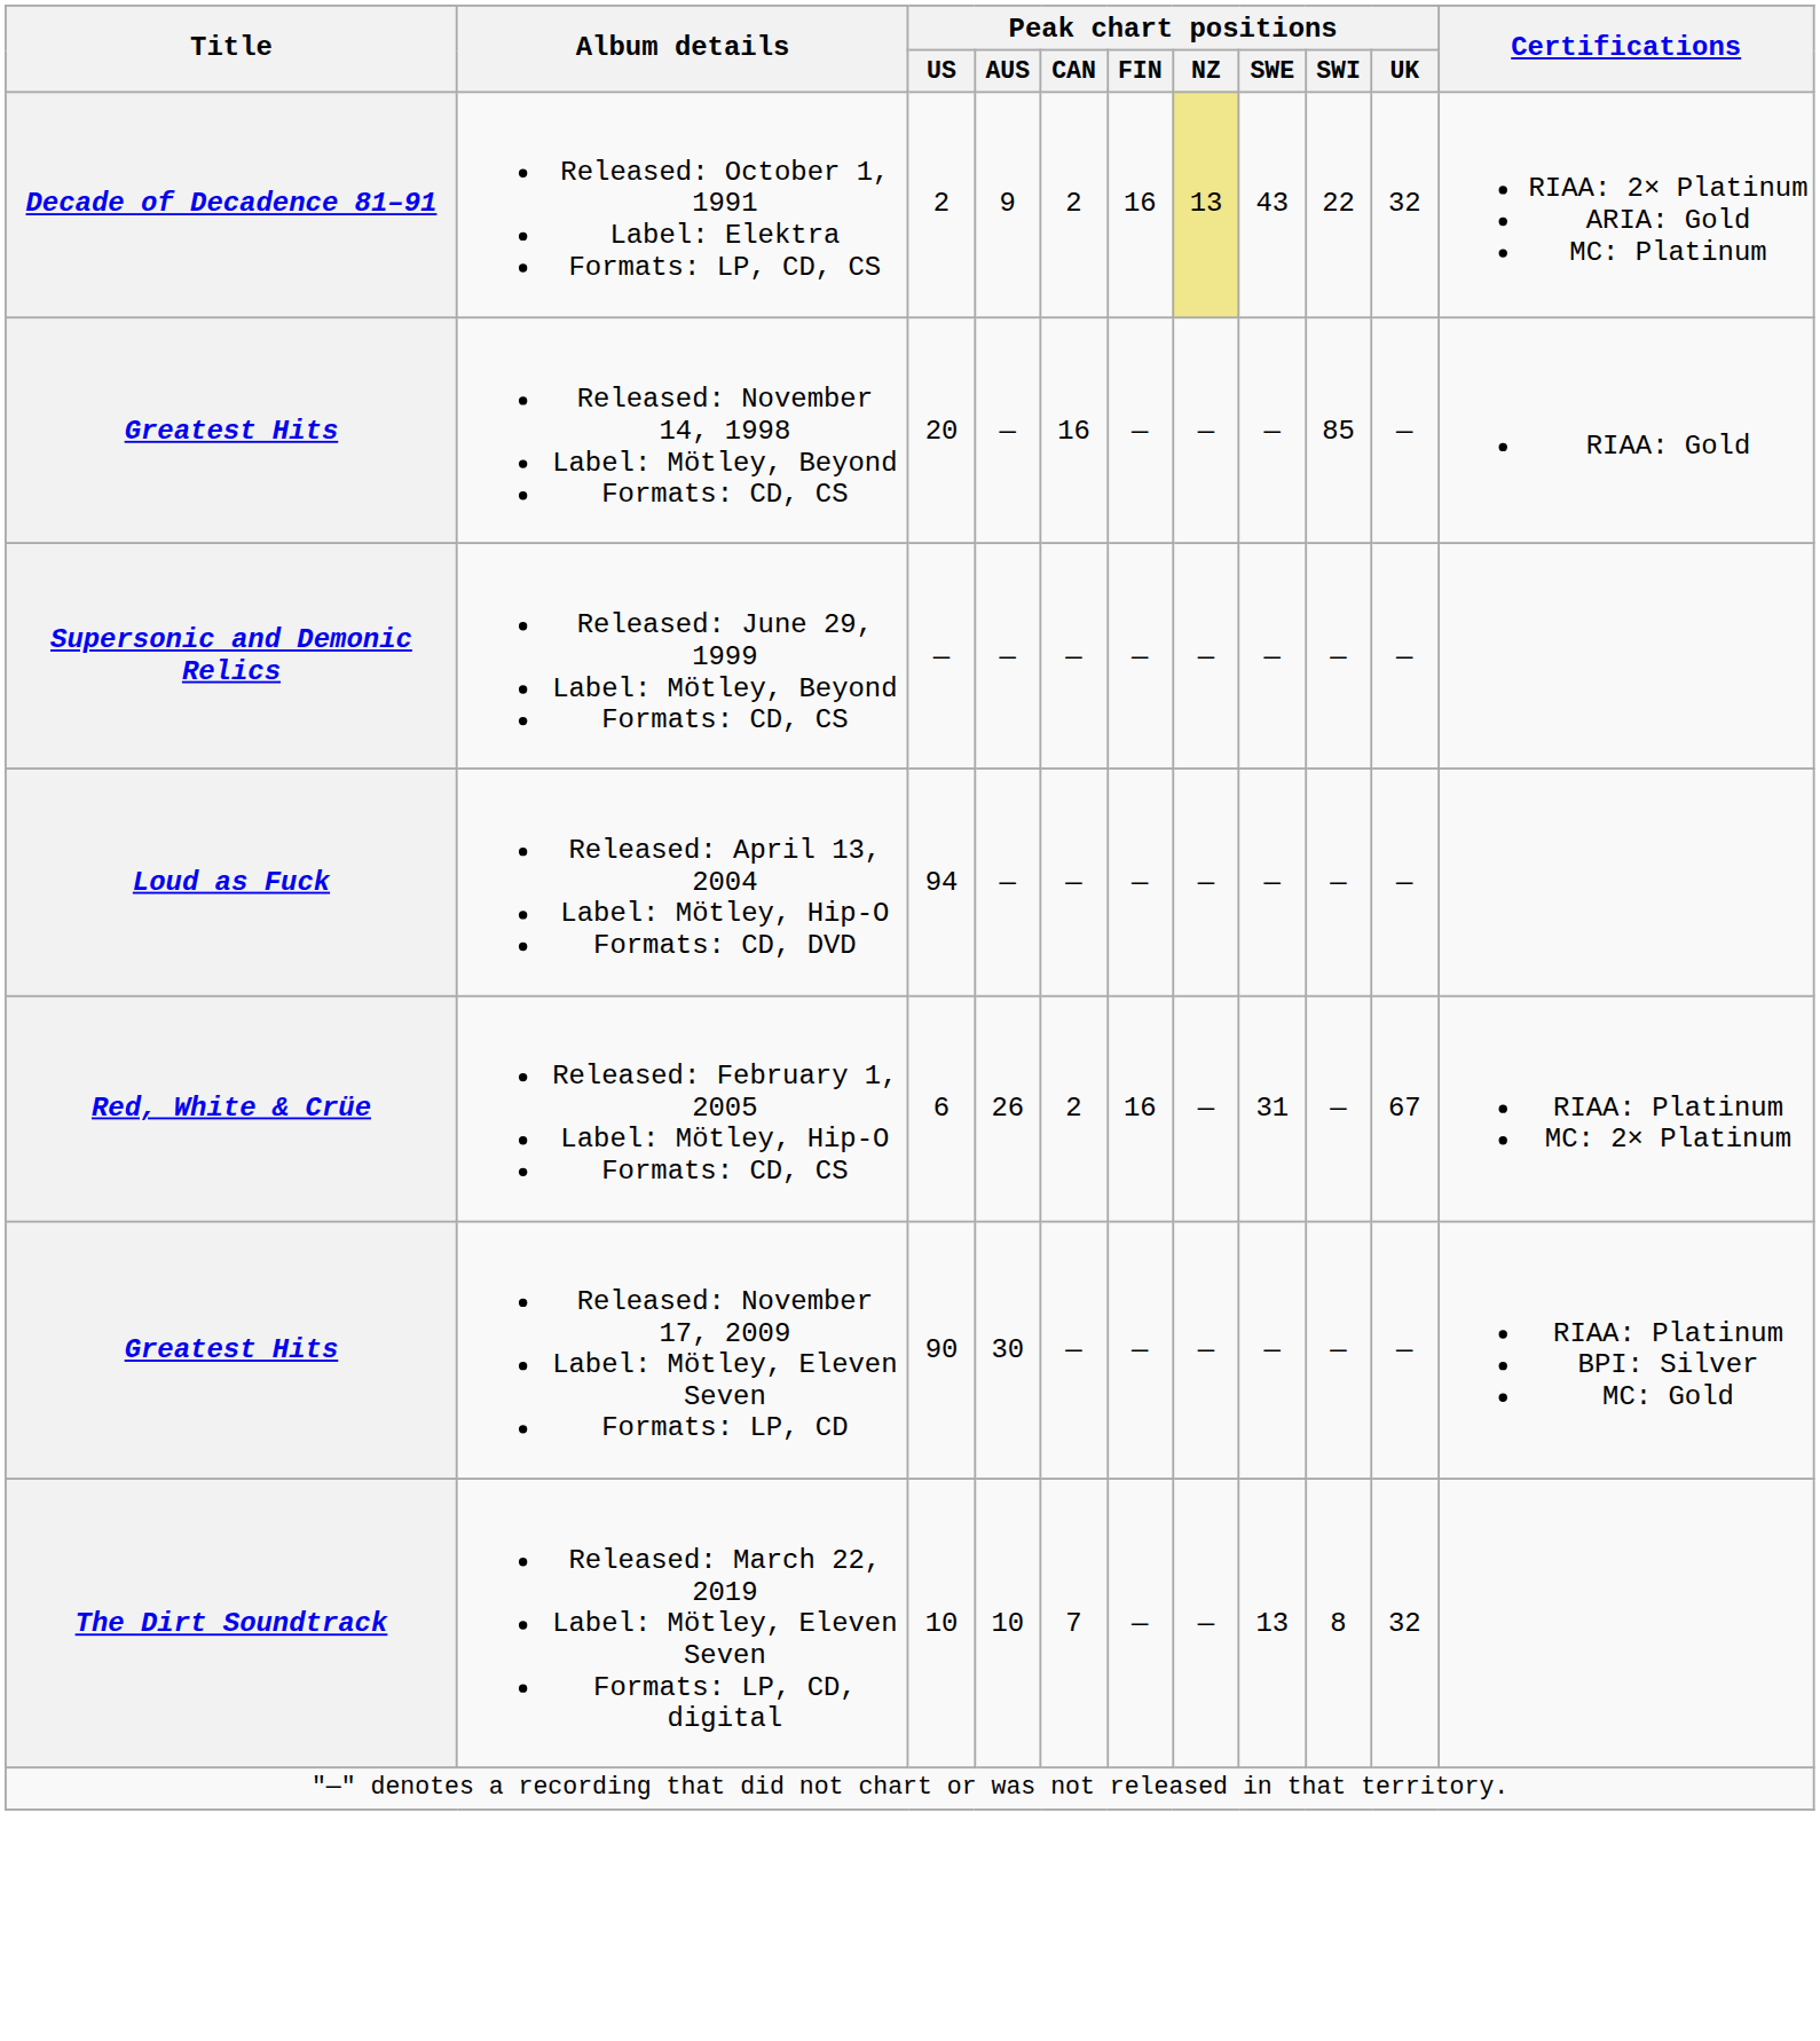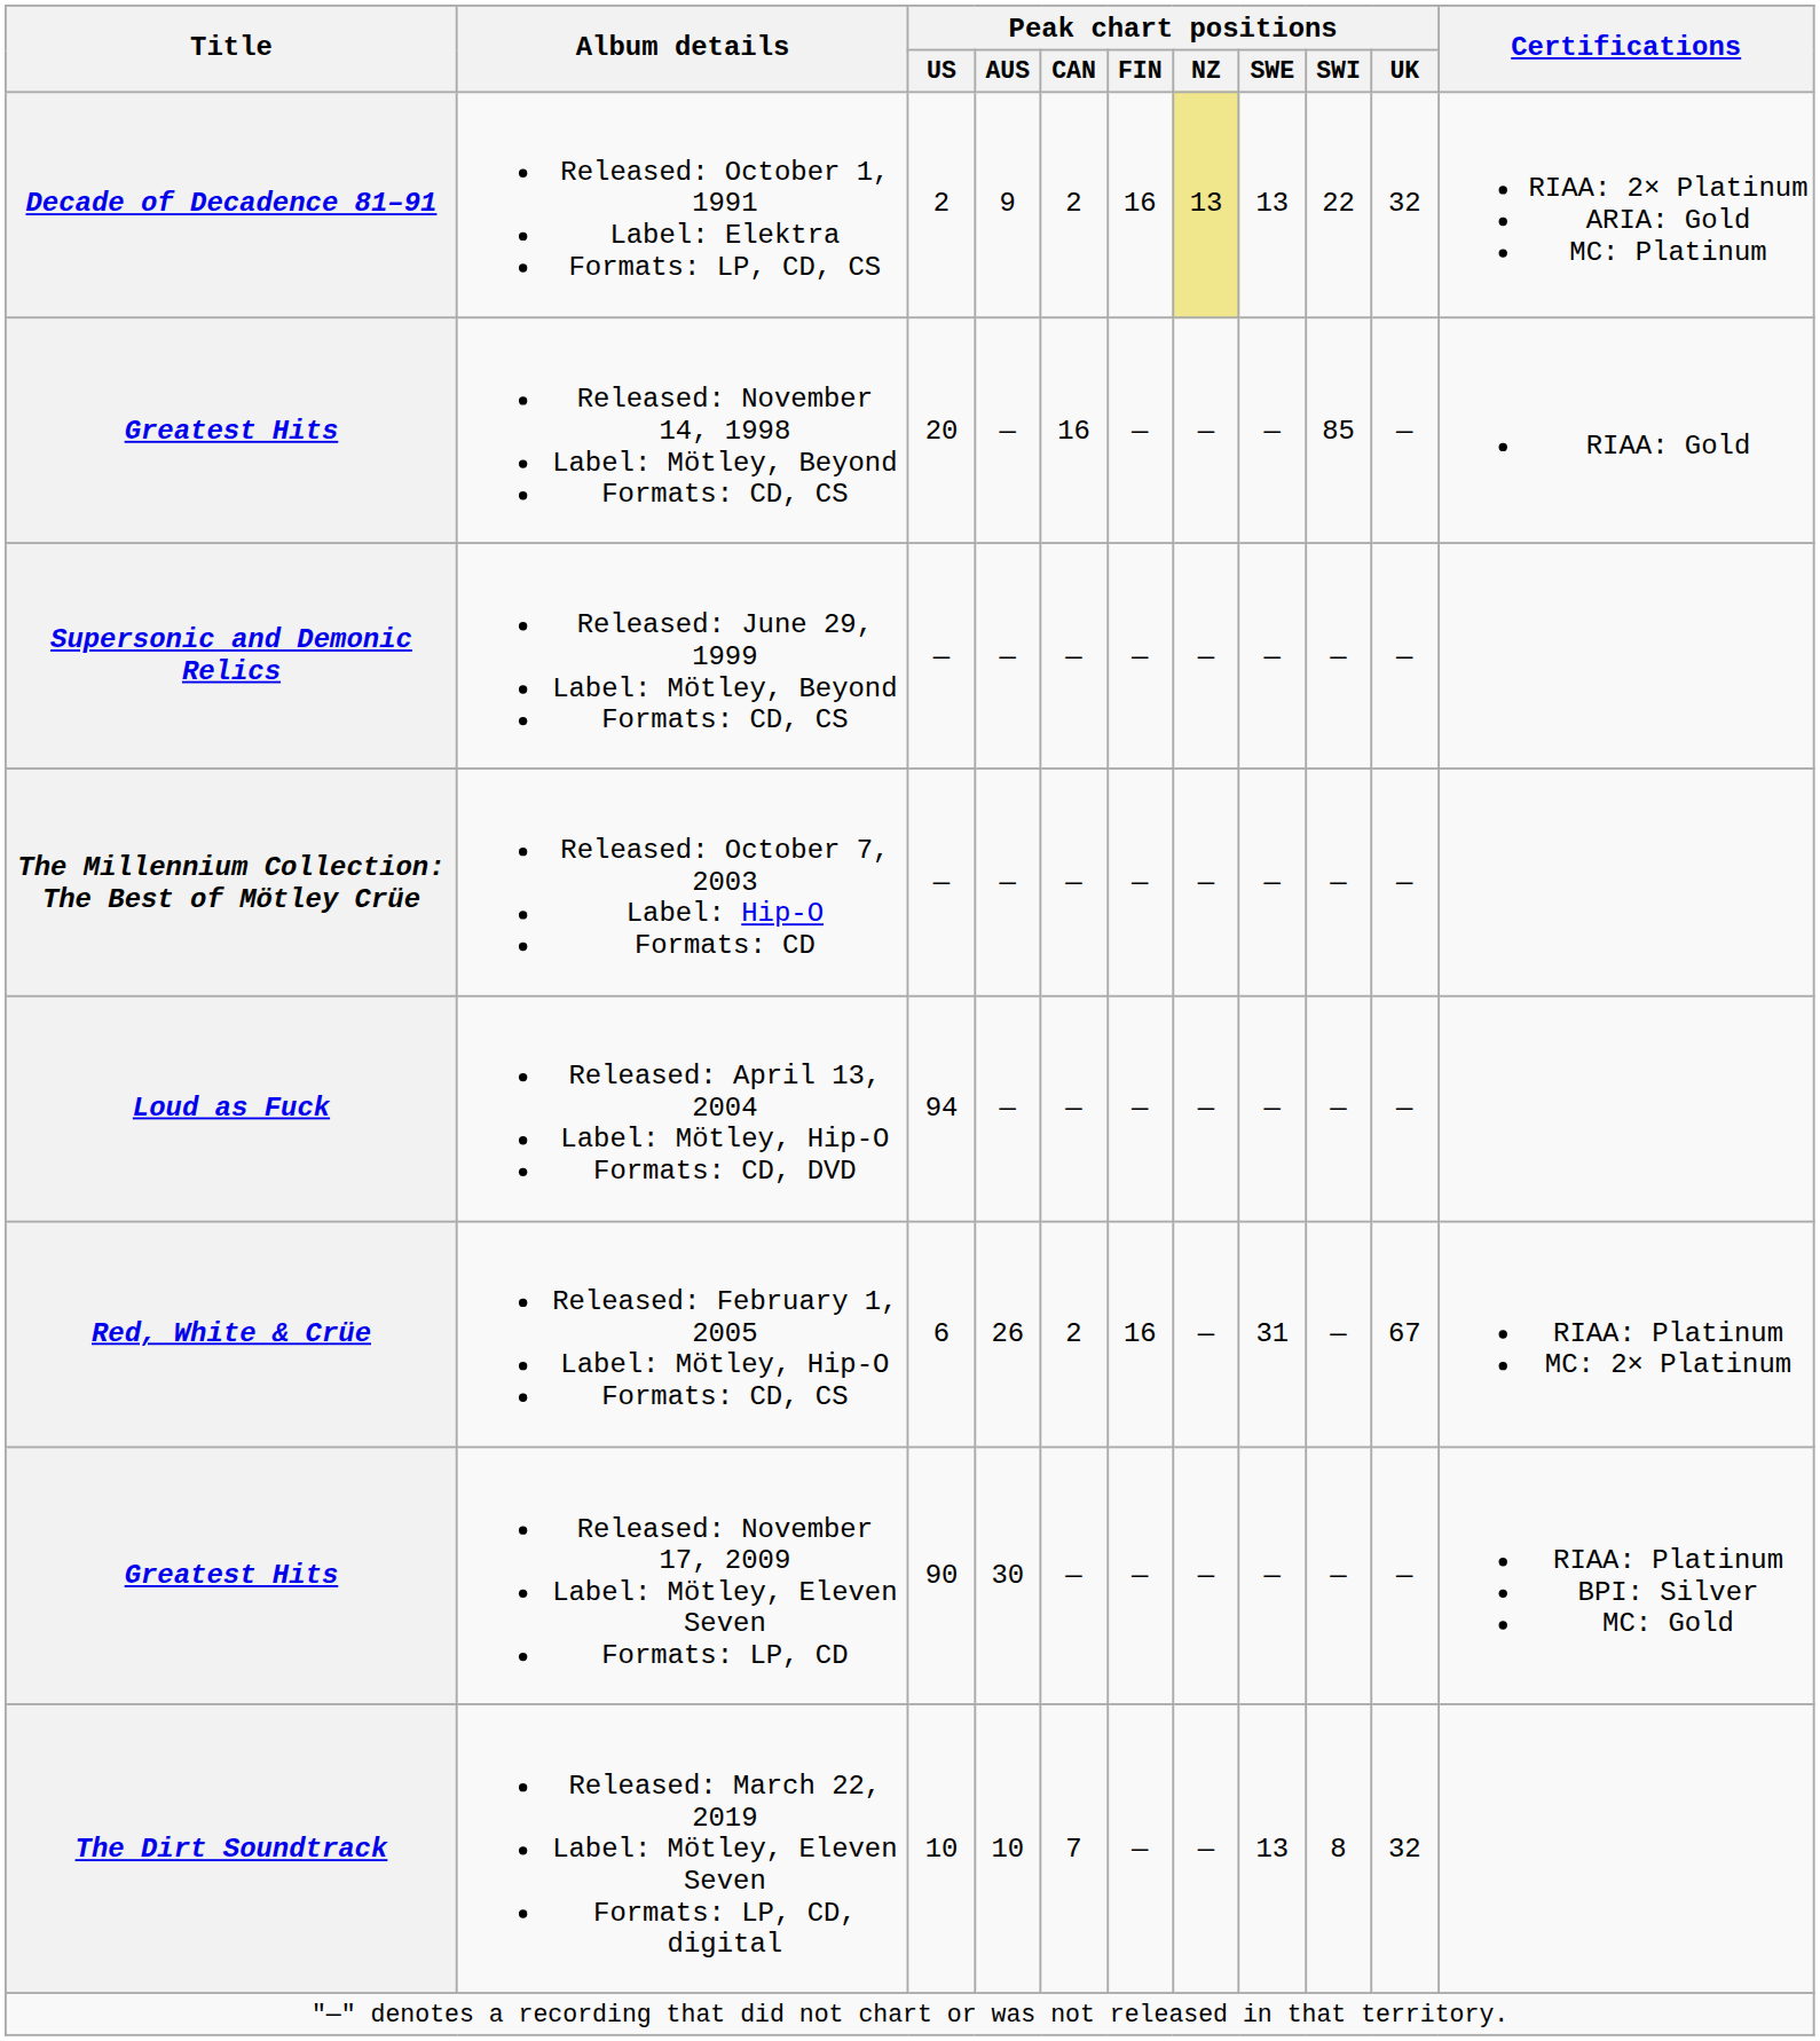 <table class="wikitable plainrowheaders" style="text-align:center;" border="1">
 <tr>
 <th scope="col" rowspan="2" style="width:16em;">Title</th>
 <th scope="col" rowspan="2" style="width:16em;">Album details</th>
 <th scope="col" colspan="8">Peak chart positions</th>
 <th scope="col" rowspan="2"><a href='#'>Certifications</a></th>
 </tr>
 <tr>
 <th scope="col" style="width:2.2em;font-size:90%;">US<br></th>
 <th scope="col" style="width:2.2em;font-size:90%;">AUS<br></th>
 <th scope="col" style="width:2.2em;font-size:90%;">CAN<br></th>
 <th scope="col" style="width:2.2em;font-size:90%;">FIN<br></th>
 <th scope="col" style="width:2.2em;font-size:90%;">NZ<br></th>
 <th scope="col" style="width:2.2em;font-size:90%;">SWE<br></th>
 <th scope="col" style="width:2.2em;font-size:90%;">SWI<br></th>
 <th scope="col" style="width:2.2em;font-size:90%;">UK<br></th>
 </tr>
 <tr>
 <th scope="row"><em><a href='#'>Decade of Decadence 81–91</a></em></th>
 <td><br><ul><li>Released: October 1, 1991</li><li>Label: Elektra</li><li>Formats: LP, CD, CS</li></ul></td>
 <td>2</td>
 <td>9</td>
 <td>2</td>
 <td>16</td>
 <td style="background: khaki;">13</td>
-<td>43</td>
+<td>13<br></td>
 <td>22</td>
 <td>32</td>
 <td><br><ul><li>RIAA: 2× Platinum</li><li>ARIA: Gold</li><li>MC: Platinum</li></ul></td>
 </tr>
 <tr>
 <th scope="row"><em><a href='#'>Greatest Hits</a></em></th>
 <td><br><ul><li>Released: November 14, 1998</li><li>Label: Mötley, Beyond</li><li>Formats: CD, CS</li></ul></td>
 <td>20</td>
 <td>—</td>
 <td>16</td>
 <td>—</td>
 <td>—</td>
 <td>—</td>
 <td>85</td>
 <td>—</td>
 <td><br><ul><li>RIAA: Gold</li></ul></td>
 </tr>
 <tr>
 <th scope="row"><em><a href='#'>Supersonic and Demonic Relics</a></em></th>
 <td><br><ul><li>Released: June 29, 1999</li><li>Label: Mötley, Beyond</li><li>Formats: CD, CS</li></ul></td>
+<td>—</td>
+<td>—</td>
+<td>—</td>
+<td>—</td>
+<td>—</td>
+<td>—</td>
+<td>—</td>
+<td>—</td>
+<td></td>
+</tr>
+<tr>
+<th scope="row"><em>The Millennium Collection: The Best of Mötley Crüe</em></th>
+<td><br><ul><li>Released: October 7, 2003</li><li>Label: <a href='#'>Hip-O</a></li><li>Formats: CD</li></ul></td>
 <td>—</td>
 <td>—</td>
 <td>—</td>
 <td>—</td>
 <td>—</td>
 <td>—</td>
 <td>—</td>
 <td>—</td>
 <td></td>
 </tr>
 <tr>
 <th scope="row"><em><a href='#'>Loud as Fuck</a></em></th>
 <td><br><ul><li>Released: April 13, 2004</li><li>Label: Mötley, Hip-O</li><li>Formats: CD, DVD</li></ul></td>
 <td>94</td>
 <td>—</td>
 <td>—</td>
 <td>—</td>
 <td>—</td>
 <td>—</td>
 <td>—</td>
 <td>—</td>
 <td></td>
 </tr>
 <tr>
 <th scope="row"><em><a href='#'>Red, White & Crüe</a></em></th>
 <td><br><ul><li>Released: February 1, 2005</li><li>Label: Mötley, Hip-O</li><li>Formats: CD, CS</li></ul></td>
 <td>6</td>
 <td>26</td>
 <td>2</td>
 <td>16</td>
 <td>—</td>
 <td>31</td>
 <td>—</td>
 <td>67</td>
 <td><br><ul><li>RIAA: Platinum</li><li>MC: 2× Platinum</li></ul></td>
 </tr>
 <tr>
 <th scope="row"><em><a href='#'>Greatest Hits</a></em></th>
 <td><br><ul><li>Released: November 17, 2009</li><li>Label: Mötley, Eleven Seven</li><li>Formats: LP, CD</li></ul></td>
 <td>90</td>
 <td>30</td>
 <td>—</td>
 <td>—</td>
 <td>—</td>
 <td>—</td>
 <td>—</td>
 <td>—</td>
 <td><br><ul><li>RIAA: Platinum</li><li>BPI: Silver</li><li>MC: Gold</li></ul></td>
 </tr>
 <tr>
 <th scope="row"><em><a href='#'>The Dirt Soundtrack</a></em></th>
 <td><br><ul><li>Released: March 22, 2019</li><li>Label: Mötley, Eleven Seven</li><li>Formats: LP, CD, digital</li></ul></td>
 <td>10<br></td>
 <td>10<br></td>
 <td>7</td>
 <td>—</td>
 <td>—</td>
 <td>13<br></td>
 <td>8</td>
 <td>32</td>
 <td></td>
 </tr>
 <tr>
 <td colspan="11" style="font-size:90%">"—" denotes a recording that did not chart or was not released in that territory.</td>
 </tr>
 </table>
